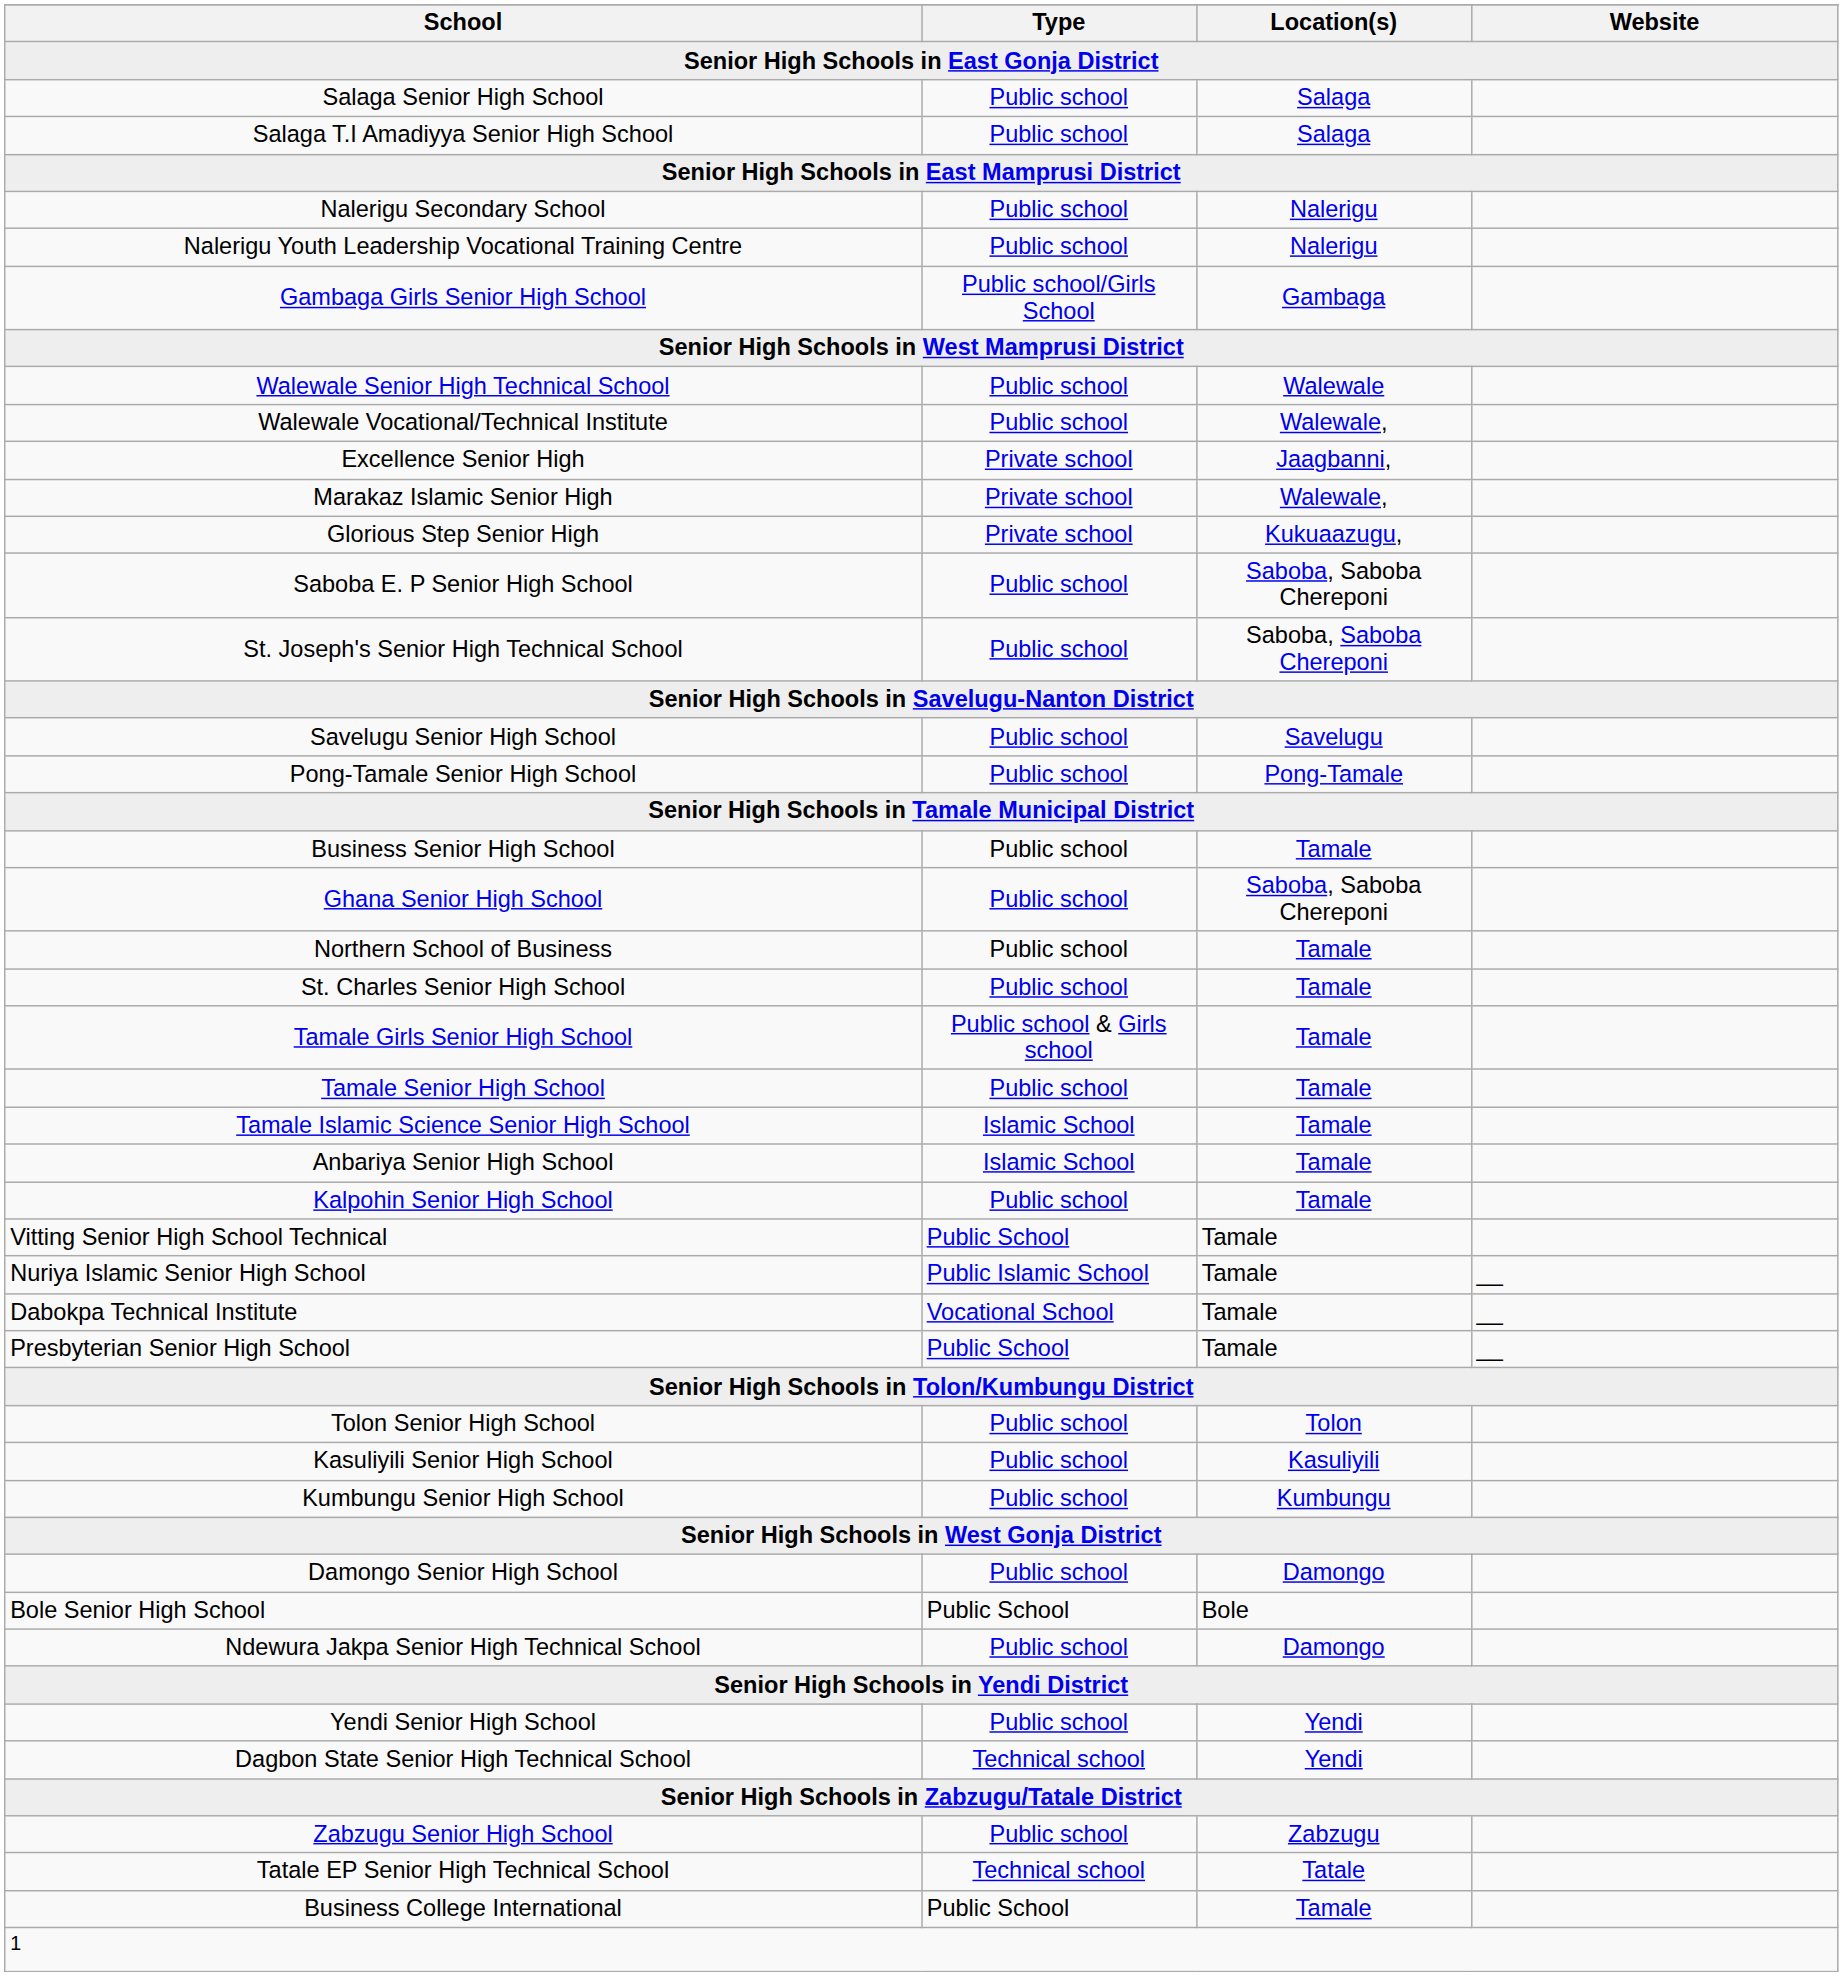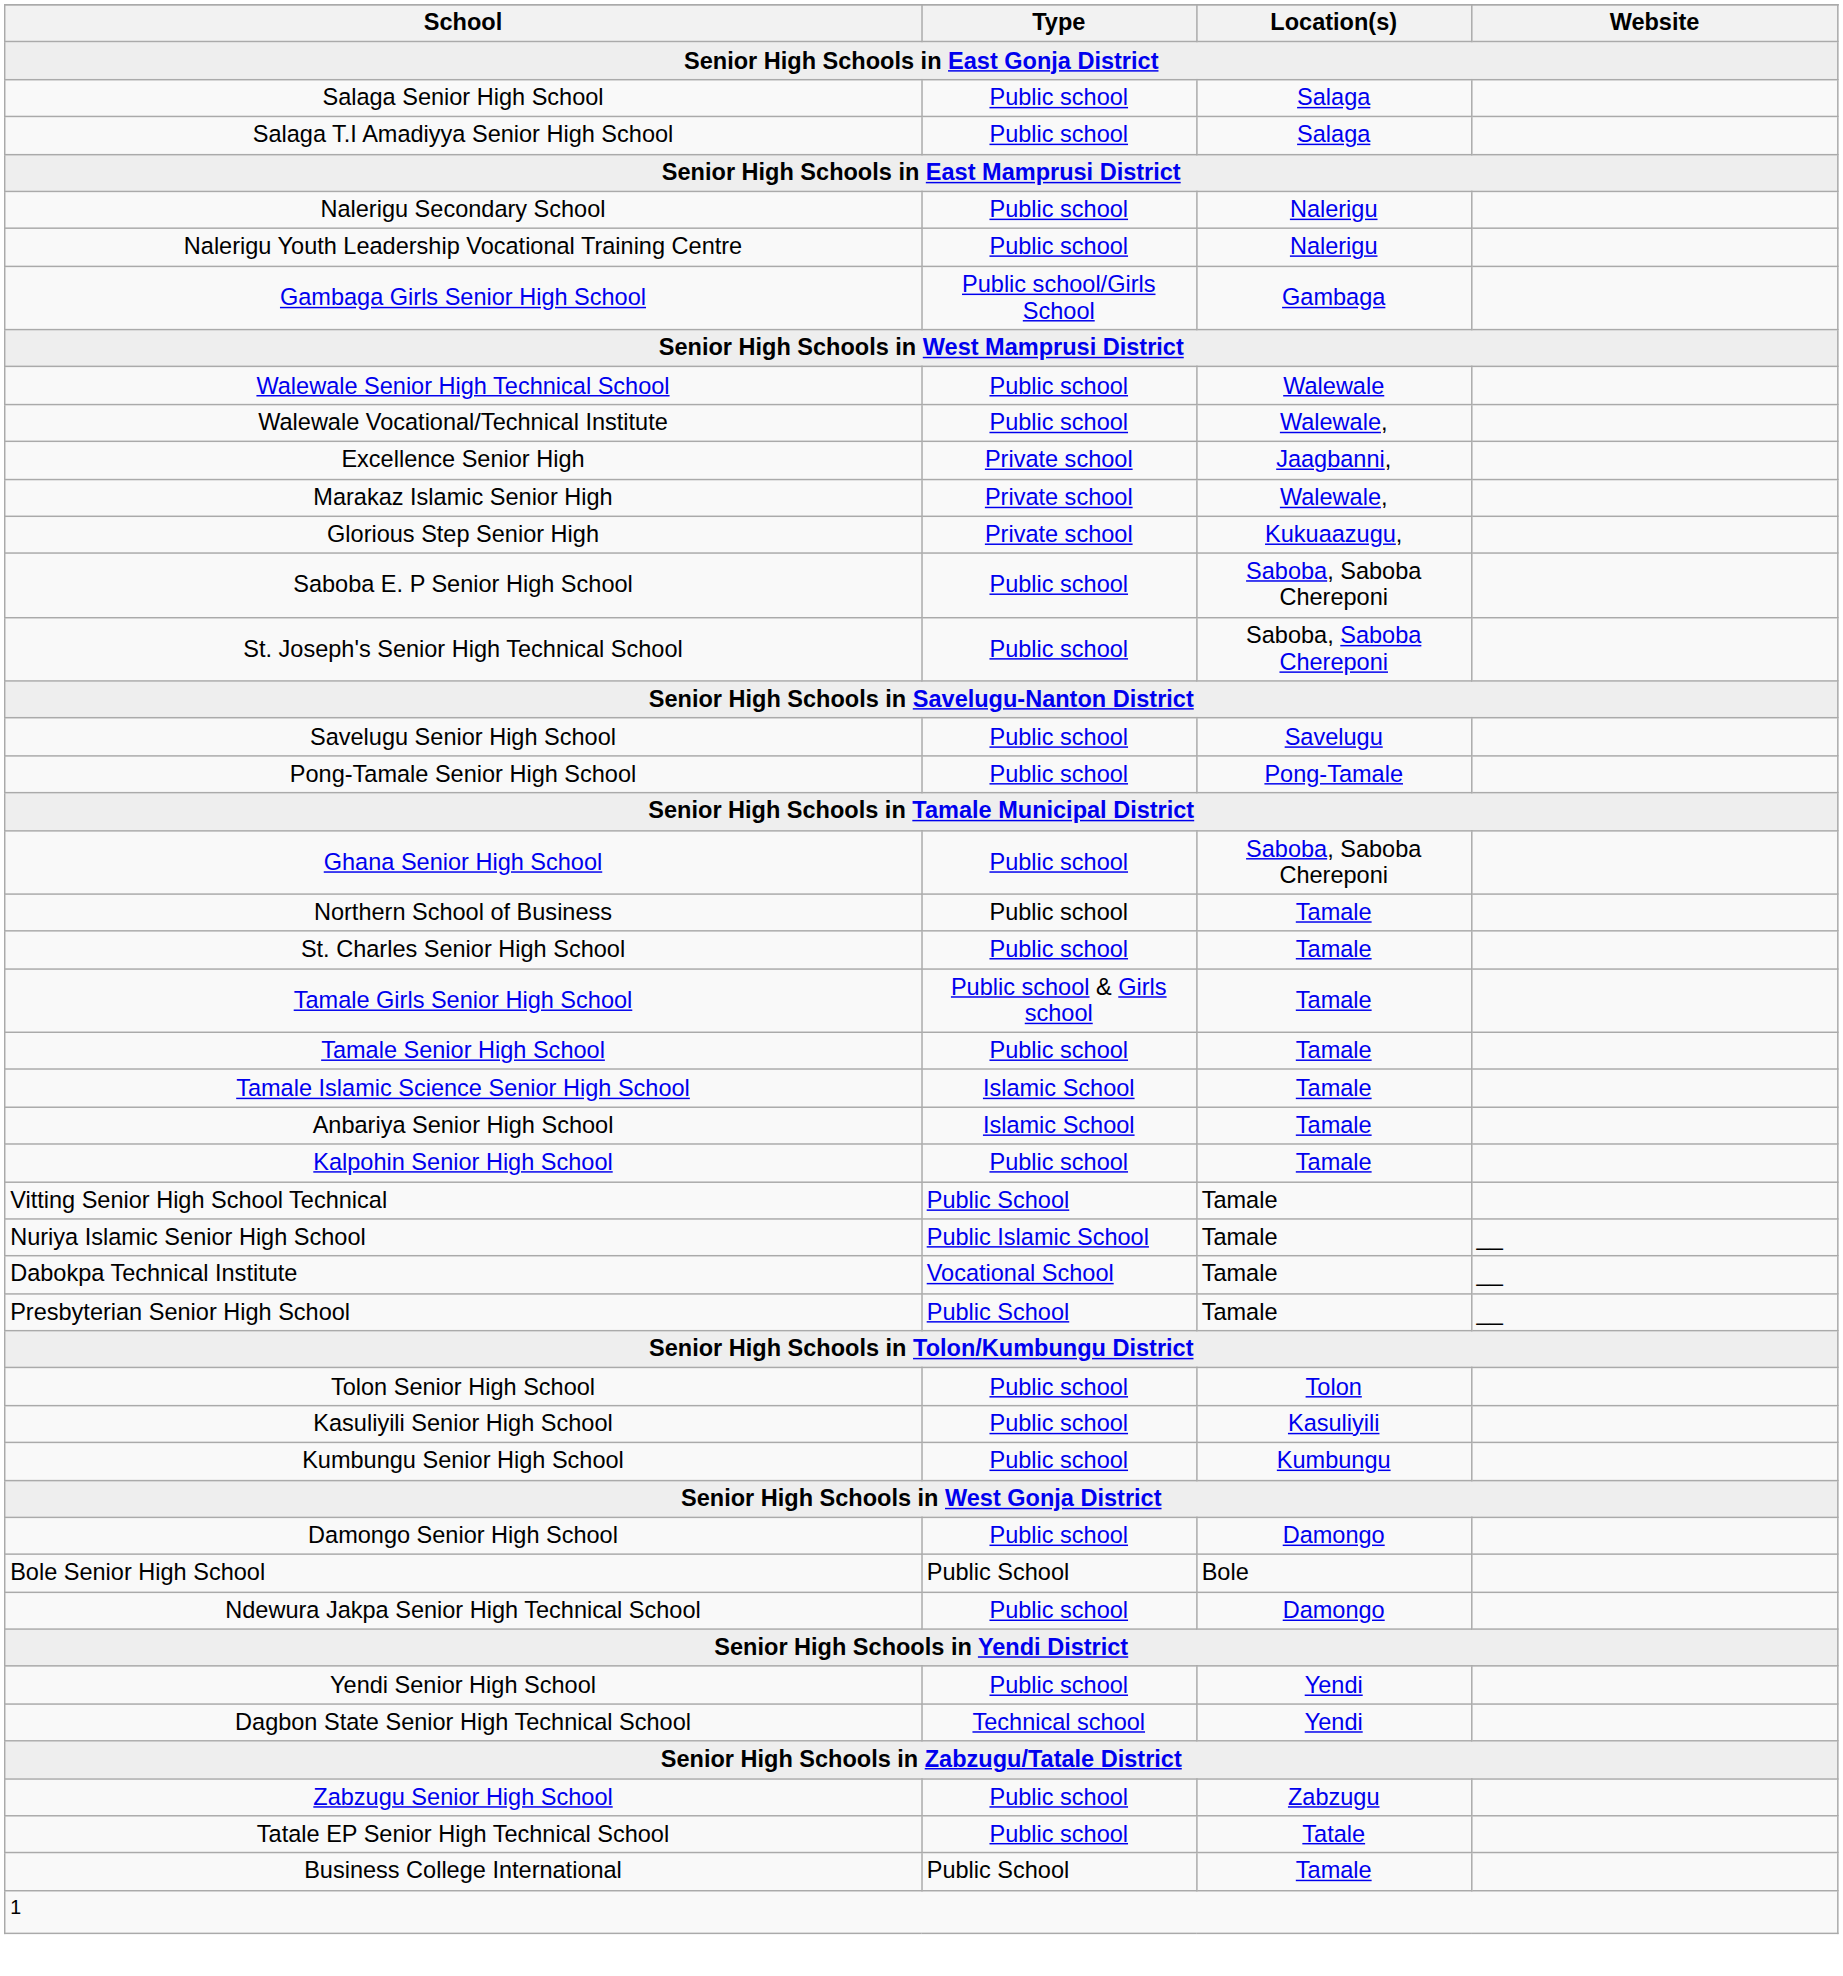 <table class="wikitable sortable">
 <tr>
 </tr>
 <tr>
 <th style="width:50%;" class="unsortable">School</th>
 <th style="width:15%;" class="unsortable">Type</th>
 <th style="width:15%;" class="unsortable">Location(s)</th>
 <th style="width:20%;" class="unsortable">Website</th>
 </tr>
 <tr style="background:#eee;">
 <td style="text-align:center;" colspan=4><strong>Senior High Schools in <a href='#'>East Gonja District</a></strong></td>
 </tr>
 <tr>
 <td align=center>Salaga Senior High School</td>
 <td align=center><a href='#'>Public school</a></td>
 <td align=center><a href='#'>Salaga</a></td>
 <td></td>
 </tr>
 <tr>
 <td align=center>Salaga T.I Amadiyya Senior High School</td>
 <td align=center><a href='#'>Public school</a></td>
 <td align=center><a href='#'>Salaga</a></td>
 <td></td>
 </tr>
 <tr style="background:#eee;">
 <td style="text-align:center;" colspan=4><strong>Senior High Schools in <a href='#'>East Mamprusi District</a></strong></td>
 </tr>
 <tr>
 <td align=center>Nalerigu Secondary School</td>
 <td align=center><a href='#'>Public school</a></td>
 <td align=center><a href='#'>Nalerigu</a></td>
 <td></td>
 </tr>
 <tr>
 <td align=center>Nalerigu Youth Leadership Vocational Training Centre</td>
 <td align=center><a href='#'>Public school</a></td>
 <td align=center><a href='#'>Nalerigu</a></td>
 <td></td>
 </tr>
 <tr>
 <td align=center><a href='#'>Gambaga Girls Senior High School</a></td>
 <td align=center><a href='#'>Public school/Girls School</a></td>
 <td align=center><a href='#'>Gambaga</a></td>
 <td></td>
 </tr>
 <tr style="background:#eee;">
 <td style="text-align:center;" colspan=4><strong>Senior High Schools in <a href='#'>West Mamprusi District</a></strong></td>
 </tr>
 <tr>
 <td align=center><a href='#'>Walewale Senior High Technical School</a></td>
 <td align=center><a href='#'>Public school</a></td>
 <td align=center><a href='#'>Walewale</a></td>
 <td></td>
 </tr>
 <tr>
 <td align=center>Walewale Vocational/Technical Institute </td>
 <td align=center><a href='#'>Public school</a></td>
 <td align=center><a href='#'>Walewale</a>,</td>
 <td></td>
 </tr>
 <tr>
 <td align=center>Excellence Senior High</td>
 <td align=center><a href='#'>Private school</a></td>
 <td align=center><a href='#'>Jaagbanni</a>,</td>
 <td></td>
 </tr>
 <tr>
 <td align=center>Marakaz Islamic Senior High</td>
 <td align=center><a href='#'>Private school</a></td>
 <td align=center><a href='#'>Walewale</a>,</td>
 <td></td>
 </tr>
 <tr>
 <td align=center>Glorious Step Senior High</td>
 <td align=center><a href='#'>Private school</a></td>
 <td align=center><a href='#'>Kukuaazugu</a>,</td>
 <td></td>
 </tr>
 <tr>
 <td align=center>Saboba E. P Senior High School </td>
 <td align=center><a href='#'>Public school</a></td>
 <td align=center><a href='#'>Saboba</a>, Saboba Chereponi</td>
 <td></td>
 </tr>
 <tr>
 <td align=center>St. Joseph's Senior High Technical School </td>
 <td align=center><a href='#'>Public school</a></td>
 <td align=center>Saboba, <a href='#'>Saboba Chereponi</a></td>
 <td></td>
 </tr>
 <tr style="background:#eee;">
 <td style="text-align:center;" colspan=4><strong>Senior High Schools in <a href='#'>Savelugu-Nanton District</a></strong></td>
 </tr>
 <tr>
 <td align=center>Savelugu Senior High School</td>
 <td align=center><a href='#'>Public school</a></td>
 <td align=center><a href='#'>Savelugu</a></td>
 <td></td>
 </tr>
 <tr>
 <td align=center>Pong-Tamale Senior High School</td>
 <td align=center><a href='#'>Public school</a></td>
 <td align=center><a href='#'>Pong-Tamale</a></td>
 <td></td>
 </tr>
 <tr style="background:#eee;">
 <td style="text-align:center;" colspan=4><strong>Senior High Schools in <a href='#'>Tamale Municipal District</a></strong></td>
-</tr>
-<tr>
-<td align=center>Business Senior High School</td>
-<td align=center>Public school</td>
-<td align=center><a href='#'>Tamale</a></td>
-<td></td>
 </tr>
 <tr>
 <td align=center><a href='#'>Ghana Senior High School </a></td>
 <td align=center><a href='#'>Public school</a></td>
 <td align=center><a href='#'>Saboba</a>, Saboba Chereponi</td>
 <td></td>
 </tr>
 <tr>
 <td align=center>Northern School of Business</td>
 <td align=center>Public school</td>
 <td align=center><a href='#'>Tamale</a></td>
 <td></td>
 </tr>
 <tr>
 <td align=center>St. Charles Senior High School</td>
 <td align=center><a href='#'>Public school</a></td>
 <td align=center><a href='#'>Tamale</a></td>
 <td></td>
 </tr>
 <tr>
 <td align=center><a href='#'>Tamale Girls Senior High School</a></td>
 <td align=center><a href='#'>Public school</a> & <a href='#'>Girls school</a></td>
 <td align=center><a href='#'>Tamale</a></td>
 <td></td>
 </tr>
 <tr>
 <td align=center><a href='#'>Tamale Senior High School</a> </td>
 <td align=center><a href='#'>Public school</a></td>
 <td align=center><a href='#'>Tamale</a></td>
 <td></td>
 </tr>
 <tr>
 <td align=center><a href='#'>Tamale Islamic Science Senior High School</a></td>
 <td align=center><a href='#'>Islamic School</a></td>
 <td align=center><a href='#'>Tamale</a></td>
 <td></td>
 </tr>
 <tr>
 <td align=center>Anbariya Senior High School  </td>
 <td align=center><a href='#'>Islamic School</a></td>
 <td align=center><a href='#'>Tamale</a></td>
 <td></td>
 </tr>
 <tr>
 <td align=center><a href='#'>Kalpohin Senior High School</a></td>
 <td align=center><a href='#'>Public school</a></td>
 <td align=center><a href='#'>Tamale</a></td>
 <td></td>
 </tr>
 <tr>
 <td>Vitting Senior High School Technical</td>
 <td><a href='#'>Public School</a></td>
 <td>Tamale</td>
 <td></td>
 </tr>
 <tr>
 <td>Nuriya Islamic Senior High School</td>
 <td><a href='#'>Public Islamic School</a></td>
 <td>Tamale</td>
 <td>__</td>
 </tr>
 <tr>
 <td>Dabokpa Technical Institute</td>
 <td><a href='#'>Vocational School</a></td>
 <td>Tamale</td>
 <td>__</td>
 </tr>
 <tr>
 <td>Presbyterian Senior High School</td>
 <td><a href='#'>Public School</a></td>
 <td>Tamale</td>
 <td>__</td>
 </tr>
 <tr style="background:#eee;">
 <td style="text-align:center;" colspan=4><strong>Senior High Schools in <a href='#'>Tolon/Kumbungu District</a></strong></td>
 </tr>
 <tr>
 <td align=center>Tolon Senior High School</td>
 <td align=center><a href='#'>Public school</a></td>
 <td align=center><a href='#'>Tolon</a></td>
 <td></td>
 </tr>
 <tr>
 <td align=center>Kasuliyili Senior High School</td>
 <td align=center><a href='#'>Public school</a></td>
 <td align=center><a href='#'>Kasuliyili</a></td>
 <td></td>
 </tr>
 <tr>
 <td align=center>Kumbungu Senior High School</td>
 <td align=center><a href='#'>Public school</a></td>
 <td align=center><a href='#'>Kumbungu</a></td>
 <td></td>
 </tr>
 <tr style="background:#eee;">
 <td style="text-align:center;" colspan=4><strong>Senior High Schools in <a href='#'>West Gonja District</a></strong></td>
 </tr>
 <tr>
 <td align=center>Damongo Senior High School</td>
 <td align=center><a href='#'>Public school</a></td>
 <td align=center><a href='#'>Damongo</a></td>
 <td></td>
 </tr>
 <tr>
 <td>Bole Senior High School</td>
 <td>Public School</td>
 <td>Bole</td>
 <td></td>
 </tr>
 <tr>
 <td align=center>Ndewura Jakpa Senior High Technical School</td>
 <td align=center><a href='#'>Public school</a></td>
 <td align=center><a href='#'>Damongo</a></td>
 <td></td>
 </tr>
 <tr style="background:#eee;">
 <td style="text-align:center;" colspan=4><strong>Senior High Schools in <a href='#'>Yendi District</a></strong></td>
 </tr>
 <tr>
 <td align=center>Yendi Senior High School</td>
 <td align=center><a href='#'>Public school</a></td>
 <td align=center><a href='#'>Yendi</a></td>
 <td></td>
 </tr>
 <tr>
 <td align=center>Dagbon State Senior High Technical School</td>
 <td align=center><a href='#'>Technical school</a></td>
 <td align=center><a href='#'>Yendi</a></td>
 <td></td>
 </tr>
 <tr style="background:#eee;">
 <td style="text-align:center;" colspan=4><strong>Senior High Schools in <a href='#'>Zabzugu/Tatale District</a></strong></td>
 </tr>
 <tr>
 <td align=center><a href='#'>Zabzugu Senior High School</a></td>
 <td align=center><a href='#'>Public school</a></td>
 <td align=center><a href='#'>Zabzugu</a></td>
 <td></td>
 </tr>
 <tr>
 <td align=center>Tatale EP Senior High Technical School</td>
-<td align=center><a href='#'>Technical school</a></td>
+<td align=center><a href='#'>Public school</a></td>
 <td align=center><a href='#'>Tatale</a></td>
 <td></td>
 </tr>
 <tr>
 <td align=center>Business College International</td>
 <td>Public School</td>
 <td align=center><a href='#'>Tamale</a></td>
 <td></td>
 </tr>
 <tr>
 <td colspan=4><span></span><sup>1</sup></td>
 </tr>
 </table>
